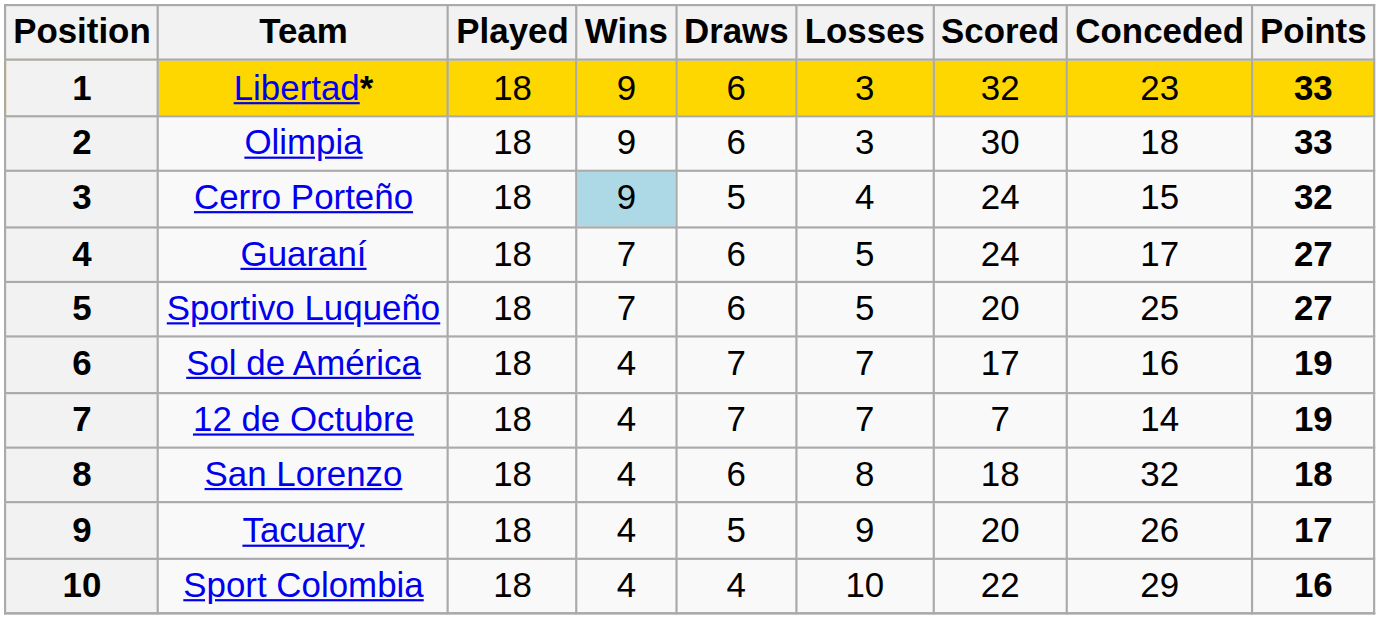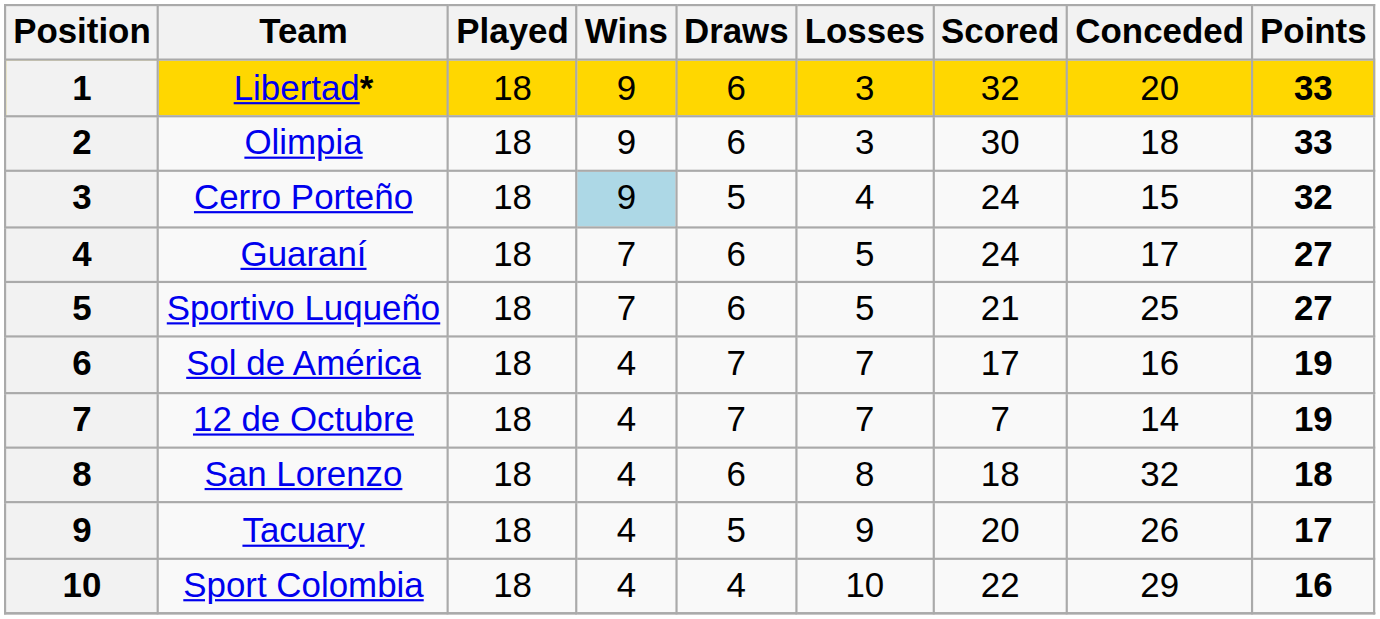 <table class="wikitable" style="text-align:center">
 <tr>
 <th>Position</th>
 <th>Team</th>
 <th>Played</th>
 <th>Wins</th>
 <th>Draws</th>
 <th>Losses</th>
 <th>Scored</th>
 <th>Conceded</th>
 <th>Points</th>
 </tr>
 <tr bgcolor="gold">
 <th>1</th>
 <td><a href='#'>Libertad</a><strong>*</strong></td>
 <td>18</td>
 <td>9</td>
 <td>6</td>
 <td>3</td>
 <td>32</td>
-<td>23</td>
+<td>20</td>
 <td><strong>33</strong></td>
 </tr>
 <tr>
 <th>2</th>
 <td><a href='#'>Olimpia</a></td>
 <td>18</td>
 <td>9</td>
 <td>6</td>
 <td>3</td>
 <td>30</td>
 <td>18</td>
 <td><strong>33</strong></td>
 </tr>
 <tr>
 <th>3</th>
 <td><a href='#'>Cerro Porteño</a></td>
 <td>18</td>
 <td style="background: lightblue;">9</td>
 <td>5</td>
 <td>4</td>
 <td>24</td>
 <td>15</td>
 <td><strong>32</strong></td>
 </tr>
 <tr>
 <th>4</th>
 <td><a href='#'>Guaraní</a></td>
 <td>18</td>
 <td>7</td>
 <td>6</td>
 <td>5</td>
 <td>24</td>
 <td>17</td>
 <td><strong>27</strong></td>
 </tr>
 <tr>
 <th>5</th>
 <td><a href='#'>Sportivo Luqueño</a></td>
 <td>18</td>
 <td>7</td>
 <td>6</td>
 <td>5</td>
-<td>20</td>
+<td>21</td>
 <td>25</td>
 <td><strong>27</strong></td>
 </tr>
 <tr>
 <th>6</th>
 <td><a href='#'>Sol de América</a></td>
 <td>18</td>
 <td>4</td>
 <td>7</td>
 <td>7</td>
 <td>17</td>
 <td>16</td>
 <td><strong>19</strong></td>
 </tr>
 <tr>
 <th>7</th>
 <td><a href='#'>12 de Octubre</a></td>
 <td>18</td>
 <td>4</td>
 <td>7</td>
 <td>7</td>
 <td>7</td>
 <td>14</td>
 <td><strong>19</strong></td>
 </tr>
 <tr>
 <th>8</th>
 <td><a href='#'>San Lorenzo</a></td>
 <td>18</td>
 <td>4</td>
 <td>6</td>
 <td>8</td>
 <td>18</td>
 <td>32</td>
 <td><strong>18</strong></td>
 </tr>
 <tr>
 <th>9</th>
 <td><a href='#'>Tacuary</a></td>
 <td>18</td>
 <td>4</td>
 <td>5</td>
 <td>9</td>
 <td>20</td>
 <td>26</td>
 <td><strong>17</strong></td>
 </tr>
 <tr>
 <th>10</th>
 <td><a href='#'>Sport Colombia</a></td>
 <td>18</td>
 <td>4</td>
 <td>4</td>
 <td>10</td>
 <td>22</td>
 <td>29</td>
 <td><strong>16</strong></td>
 </tr>
 <tr>
 </tr>
 </table>
